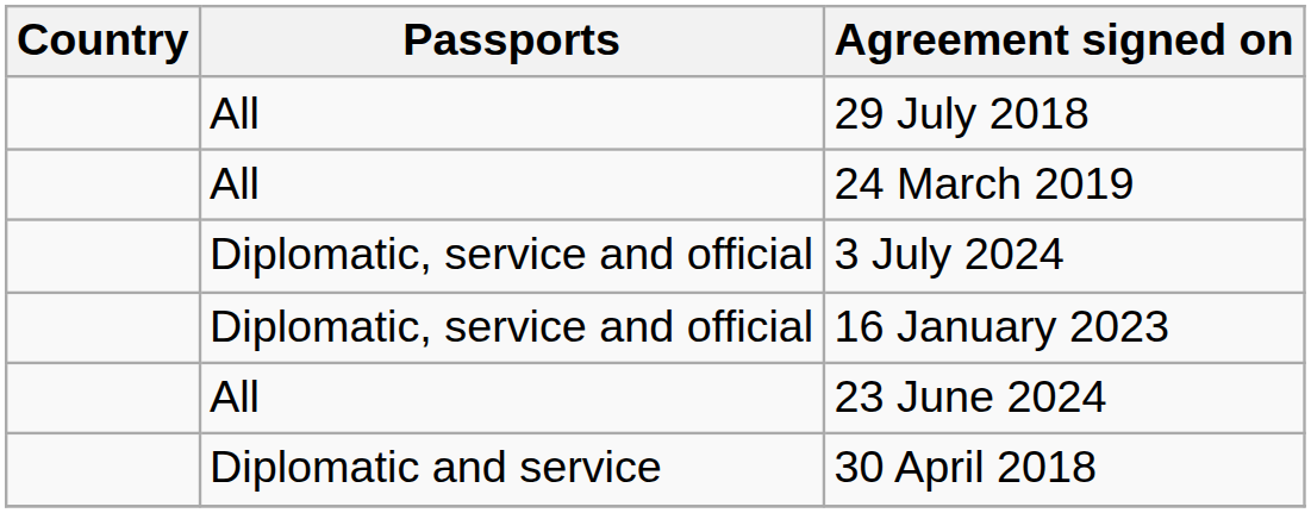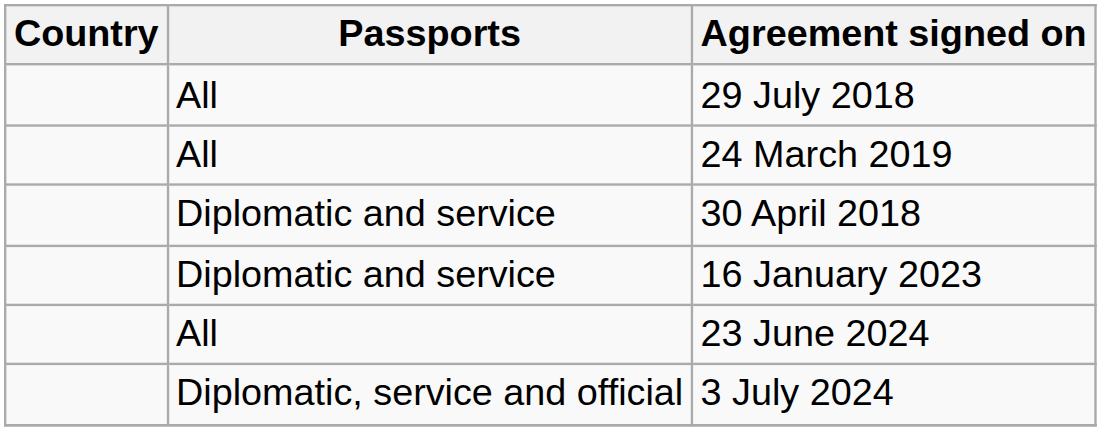 <table class="wikitable">
 <tr>
 <th>Country</th>
 <th>Passports</th>
 <th>Agreement signed on</th>
 </tr>
 <tr>
 <td></td>
 <td>All</td>
 <td>29 July 2018</td>
 </tr>
 <tr>
 <td></td>
 <td>All</td>
 <td>24 March 2019</td>
 </tr>
 <tr>
 <td></td>
-<td>Diplomatic, service and official</td>
-<td>3 July 2024</td>
+<td>Diplomatic and service</td>
+<td>30 April 2018</td>
 </tr>
 <tr>
 <td></td>
-<td>Diplomatic, service and official</td>
+<td>Diplomatic and service</td>
 <td>16 January 2023</td>
 </tr>
 <tr>
 <td></td>
 <td>All</td>
 <td>23 June 2024</td>
 </tr>
 <tr>
 <td></td>
-<td>Diplomatic and service</td>
-<td>30 April 2018</td>
+<td>Diplomatic, service and official</td>
+<td>3 July 2024</td>
 </tr>
 <tr>
 </tr>
 </table>
